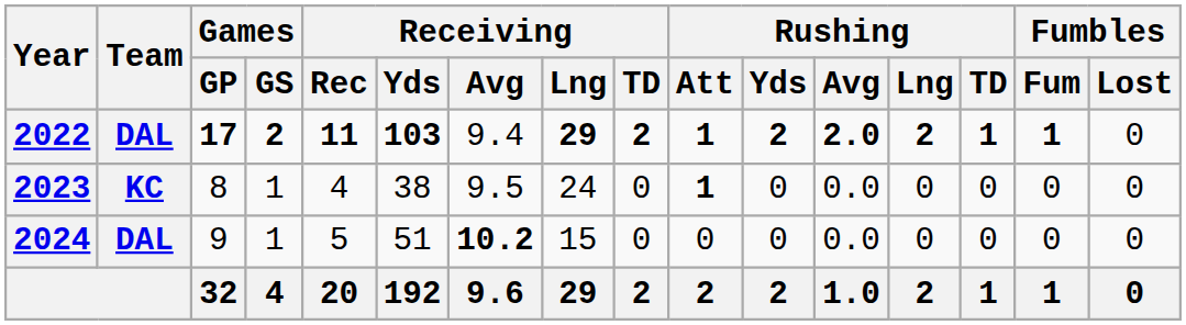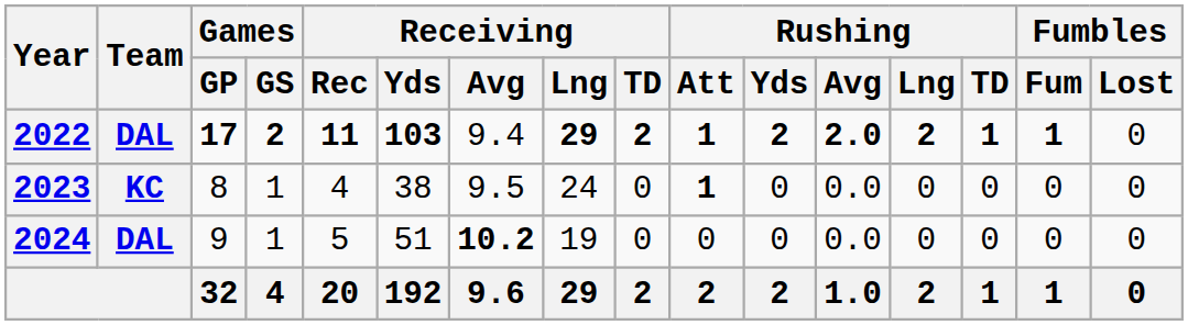 <table class="wikitable" style="text-align:center;">
 <tr>
 <th rowspan="2">Year</th>
 <th rowspan="2">Team</th>
 <th colspan="2">Games</th>
 <th colspan="5">Receiving</th>
 <th colspan="5">Rushing</th>
 <th colspan="2">Fumbles</th>
 </tr>
 <tr>
 <th>GP</th>
 <th>GS</th>
 <th>Rec</th>
 <th>Yds</th>
 <th>Avg</th>
 <th>Lng</th>
 <th>TD</th>
 <th>Att</th>
 <th>Yds</th>
 <th>Avg</th>
 <th>Lng</th>
 <th>TD</th>
 <th>Fum</th>
 <th>Lost</th>
 </tr>
 <tr>
 <th><a href='#'>2022</a></th>
 <th><a href='#'>DAL</a></th>
 <td><strong>17</strong></td>
 <td><strong>2</strong></td>
 <td><strong>11</strong></td>
 <td><strong>103</strong></td>
 <td>9.4</td>
 <td><strong>29</strong></td>
 <td><strong>2</strong></td>
 <td><strong>1</strong></td>
 <td><strong>2</strong></td>
 <td><strong>2.0</strong></td>
 <td><strong>2</strong></td>
 <td><strong>1</strong></td>
 <td><strong>1</strong></td>
 <td>0</td>
 </tr>
 <tr>
 <th><a href='#'>2023</a></th>
 <th><a href='#'>KC</a></th>
 <td>8</td>
 <td>1</td>
 <td>4</td>
 <td>38</td>
 <td>9.5</td>
 <td>24</td>
 <td>0</td>
 <td><strong>1</strong></td>
 <td>0</td>
 <td>0.0</td>
 <td>0</td>
 <td>0</td>
 <td>0</td>
 <td>0</td>
 </tr>
 <tr>
 <th><a href='#'>2024</a></th>
 <th><a href='#'>DAL</a></th>
 <td>9</td>
 <td>1</td>
 <td>5</td>
 <td>51</td>
 <td><strong>10.2</strong></td>
-<td>15</td>
+<td>19</td>
 <td>0</td>
 <td>0</td>
 <td>0</td>
 <td>0.0</td>
 <td>0</td>
 <td>0</td>
 <td>0</td>
 <td>0</td>
 </tr>
 <tr>
 <th colspan="2"></th>
 <th>32</th>
 <th>4</th>
 <th>20</th>
 <th>192</th>
 <th>9.6</th>
 <th>29</th>
 <th>2</th>
 <th>2</th>
 <th>2</th>
 <th>1.0</th>
 <th>2</th>
 <th>1</th>
 <th>1</th>
 <th>0</th>
 </tr>
 </table>
